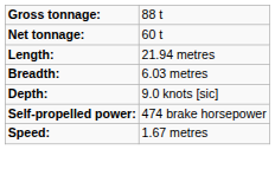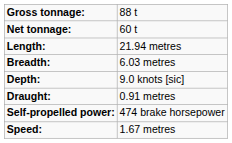 <table class="wikitable">
 <tr>
 <td><strong>Gross tonnage:</strong></td>
 <td>88 t</td>
 </tr>
 <tr>
 <td><strong>Net tonnage:</strong></td>
 <td>60 t</td>
 </tr>
 <tr>
 <td><strong>Length:</strong></td>
 <td>21.94 metres</td>
 </tr>
 <tr>
 <td><strong>Breadth:</strong></td>
 <td>6.03 metres</td>
 </tr>
 <tr>
 <td><strong>Depth:</strong></td>
 <td>9.0 knots [sic]</td>
 </tr>
 <tr>
+<td><strong>Draught:</strong></td>
+<td>0.91 metres</td>
+</tr>
+<tr>
 <td><strong>Self-propelled power:</strong></td>
 <td>474 brake horsepower</td>
 </tr>
 <tr>
 <td><strong>Speed:</strong></td>
 <td>1.67 metres</td>
 </tr>
 </table>
